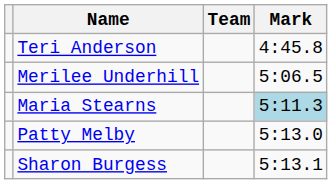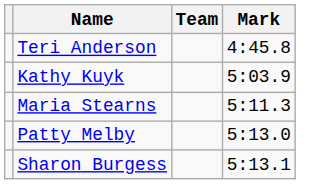 <table class=wikitable>
 <tr>
 <th></th>
 <th>Name</th>
 <th>Team</th>
 <th>Mark</th>
 </tr>
 <tr>
 <td></td>
 <td><a href='#'>Teri Anderson</a></td>
 <td></td>
 <td>4:45.8</td>
 </tr>
 <tr>
 <td></td>
-<td><a href='#'>Merilee Underhill</a></td>
+<td><a href='#'>Kathy Kuyk</a></td>
 <td></td>
-<td>5:06.5</td>
+<td>5:03.9</td>
 </tr>
 <tr>
 <td></td>
 <td><a href='#'>Maria Stearns</a></td>
 <td></td>
-<td style="background: lightblue;">5:11.3</td>
+<td>5:11.3</td>
 </tr>
 <tr>
 <td></td>
 <td><a href='#'>Patty Melby</a></td>
 <td></td>
 <td>5:13.0</td>
 </tr>
 <tr>
 <td></td>
 <td><a href='#'>Sharon Burgess</a></td>
 <td></td>
 <td>5:13.1</td>
 </tr>
 </table>
